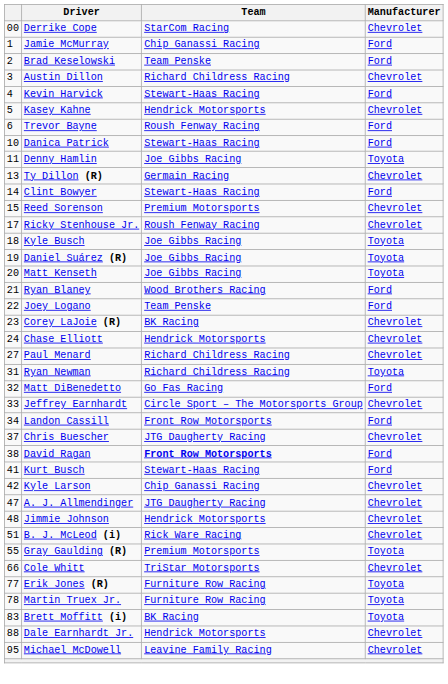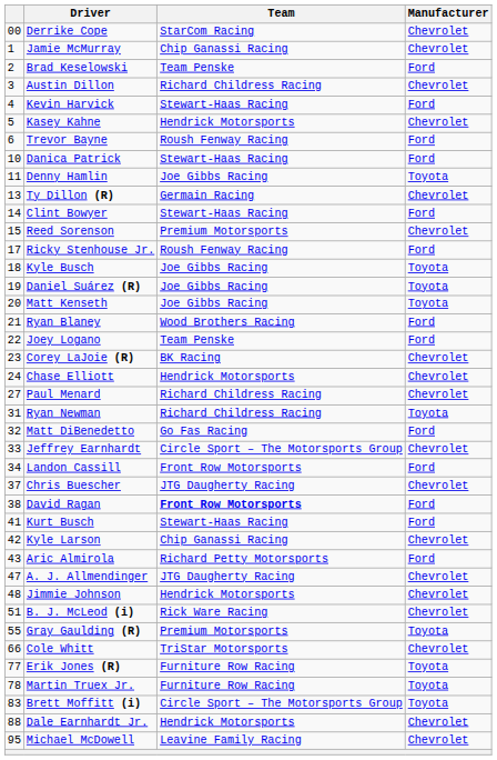 <table class="wikitable" style="font-size:95%">
 <tr>
 <th></th>
 <th>Driver</th>
 <th>Team</th>
 <th>Manufacturer</th>
 </tr>
 <tr>
 <td>00</td>
 <td><a href='#'>Derrike Cope</a></td>
 <td><a href='#'>StarCom Racing</a></td>
 <td><a href='#'>Chevrolet</a></td>
 </tr>
 <tr>
 <td>1</td>
 <td><a href='#'>Jamie McMurray</a></td>
 <td><a href='#'>Chip Ganassi Racing</a></td>
-<td><a href='#'>Ford</a></td>
+<td><a href='#'>Chevrolet</a></td>
 </tr>
 <tr>
 <td>2</td>
 <td><a href='#'>Brad Keselowski</a></td>
 <td><a href='#'>Team Penske</a></td>
 <td><a href='#'>Ford</a></td>
 </tr>
 <tr>
 <td>3</td>
 <td><a href='#'>Austin Dillon</a></td>
 <td><a href='#'>Richard Childress Racing</a></td>
 <td><a href='#'>Chevrolet</a></td>
 </tr>
 <tr>
 <td>4</td>
 <td><a href='#'>Kevin Harvick</a></td>
 <td><a href='#'>Stewart-Haas Racing</a></td>
 <td><a href='#'>Ford</a></td>
 </tr>
 <tr>
 <td>5</td>
 <td><a href='#'>Kasey Kahne</a></td>
 <td><a href='#'>Hendrick Motorsports</a></td>
 <td><a href='#'>Chevrolet</a></td>
 </tr>
 <tr>
 <td>6</td>
 <td><a href='#'>Trevor Bayne</a></td>
 <td><a href='#'>Roush Fenway Racing</a></td>
 <td><a href='#'>Ford</a></td>
 </tr>
 <tr>
 <td>10</td>
 <td><a href='#'>Danica Patrick</a></td>
 <td><a href='#'>Stewart-Haas Racing</a></td>
 <td><a href='#'>Ford</a></td>
 </tr>
 <tr>
 <td>11</td>
 <td><a href='#'>Denny Hamlin</a></td>
 <td><a href='#'>Joe Gibbs Racing</a></td>
 <td><a href='#'>Toyota</a></td>
 </tr>
 <tr>
 <td>13</td>
 <td><a href='#'>Ty Dillon</a> <strong>(R)</strong></td>
 <td><a href='#'>Germain Racing</a></td>
 <td><a href='#'>Chevrolet</a></td>
 </tr>
 <tr>
 <td>14</td>
 <td><a href='#'>Clint Bowyer</a></td>
 <td><a href='#'>Stewart-Haas Racing</a></td>
 <td><a href='#'>Ford</a></td>
 </tr>
 <tr>
 <td>15</td>
 <td><a href='#'>Reed Sorenson</a></td>
 <td><a href='#'>Premium Motorsports</a></td>
 <td><a href='#'>Chevrolet</a></td>
 </tr>
 <tr>
 <td>17</td>
 <td><a href='#'>Ricky Stenhouse Jr.</a></td>
 <td><a href='#'>Roush Fenway Racing</a></td>
-<td><a href='#'>Chevrolet</a></td>
+<td><a href='#'>Ford</a></td>
 </tr>
 <tr>
 <td>18</td>
 <td><a href='#'>Kyle Busch</a></td>
 <td><a href='#'>Joe Gibbs Racing</a></td>
 <td><a href='#'>Toyota</a></td>
 </tr>
 <tr>
 <td>19</td>
 <td><a href='#'>Daniel Suárez</a> <strong>(R)</strong></td>
 <td><a href='#'>Joe Gibbs Racing</a></td>
 <td><a href='#'>Toyota</a></td>
 </tr>
 <tr>
 <td>20</td>
 <td><a href='#'>Matt Kenseth</a></td>
 <td><a href='#'>Joe Gibbs Racing</a></td>
 <td><a href='#'>Toyota</a></td>
 </tr>
 <tr>
 <td>21</td>
 <td><a href='#'>Ryan Blaney</a></td>
 <td><a href='#'>Wood Brothers Racing</a></td>
 <td><a href='#'>Ford</a></td>
 </tr>
 <tr>
 <td>22</td>
 <td><a href='#'>Joey Logano</a></td>
 <td><a href='#'>Team Penske</a></td>
 <td><a href='#'>Ford</a></td>
 </tr>
 <tr>
 <td>23</td>
 <td><a href='#'>Corey LaJoie</a> <strong>(R)</strong></td>
 <td><a href='#'>BK Racing</a></td>
 <td><a href='#'>Chevrolet</a></td>
 </tr>
 <tr>
 <td>24</td>
 <td><a href='#'>Chase Elliott</a></td>
 <td><a href='#'>Hendrick Motorsports</a></td>
 <td><a href='#'>Chevrolet</a></td>
 </tr>
 <tr>
 <td>27</td>
 <td><a href='#'>Paul Menard</a></td>
 <td><a href='#'>Richard Childress Racing</a></td>
 <td><a href='#'>Chevrolet</a></td>
 </tr>
 <tr>
 <td>31</td>
 <td><a href='#'>Ryan Newman</a></td>
 <td><a href='#'>Richard Childress Racing</a></td>
 <td><a href='#'>Toyota</a></td>
 </tr>
 <tr>
 <td>32</td>
 <td><a href='#'>Matt DiBenedetto</a></td>
 <td><a href='#'>Go Fas Racing</a></td>
 <td><a href='#'>Ford</a></td>
 </tr>
 <tr>
 <td>33</td>
 <td><a href='#'>Jeffrey Earnhardt</a></td>
 <td><a href='#'>Circle Sport – The Motorsports Group</a></td>
 <td><a href='#'>Chevrolet</a></td>
 </tr>
 <tr>
 <td>34</td>
 <td><a href='#'>Landon Cassill</a></td>
 <td><a href='#'>Front Row Motorsports</a></td>
 <td><a href='#'>Ford</a></td>
 </tr>
 <tr>
 <td>37</td>
 <td><a href='#'>Chris Buescher</a></td>
 <td><a href='#'>JTG Daugherty Racing</a></td>
 <td><a href='#'>Chevrolet</a></td>
 </tr>
 <tr>
 <td>38</td>
 <td><a href='#'>David Ragan</a></td>
 <td><strong><a href='#'>Front Row Motorsports</a></strong></td>
 <td><a href='#'>Ford</a></td>
 </tr>
 <tr>
 <td>41</td>
 <td><a href='#'>Kurt Busch</a></td>
 <td><a href='#'>Stewart-Haas Racing</a></td>
 <td><a href='#'>Ford</a></td>
 </tr>
 <tr>
 <td>42</td>
 <td><a href='#'>Kyle Larson</a></td>
 <td><a href='#'>Chip Ganassi Racing</a></td>
 <td><a href='#'>Chevrolet</a></td>
 </tr>
 <tr>
+<td>43</td>
+<td><a href='#'>Aric Almirola</a></td>
+<td><a href='#'>Richard Petty Motorsports</a></td>
+<td><a href='#'>Ford</a></td>
+</tr>
+<tr>
 <td>47</td>
 <td><a href='#'>A. J. Allmendinger</a></td>
 <td><a href='#'>JTG Daugherty Racing</a></td>
 <td><a href='#'>Chevrolet</a></td>
 </tr>
 <tr>
 <td>48</td>
 <td><a href='#'>Jimmie Johnson</a></td>
 <td><a href='#'>Hendrick Motorsports</a></td>
 <td><a href='#'>Chevrolet</a></td>
 </tr>
 <tr>
 <td>51</td>
 <td><a href='#'>B. J. McLeod</a> <strong>(i)</strong></td>
 <td><a href='#'>Rick Ware Racing</a></td>
 <td><a href='#'>Chevrolet</a></td>
 </tr>
 <tr>
 <td>55</td>
 <td><a href='#'>Gray Gaulding</a> <strong>(R)</strong></td>
 <td><a href='#'>Premium Motorsports</a></td>
 <td><a href='#'>Toyota</a></td>
 </tr>
 <tr>
 <td>66</td>
 <td><a href='#'>Cole Whitt</a></td>
 <td><a href='#'>TriStar Motorsports</a></td>
 <td><a href='#'>Chevrolet</a></td>
 </tr>
 <tr>
 <td>77</td>
 <td><a href='#'>Erik Jones</a> <strong>(R)</strong></td>
 <td><a href='#'>Furniture Row Racing</a></td>
 <td><a href='#'>Toyota</a></td>
 </tr>
 <tr>
 <td>78</td>
 <td><a href='#'>Martin Truex Jr.</a></td>
 <td><a href='#'>Furniture Row Racing</a></td>
 <td><a href='#'>Toyota</a></td>
 </tr>
 <tr>
 <td>83</td>
 <td><a href='#'>Brett Moffitt</a> <strong>(i)</strong></td>
-<td><a href='#'>BK Racing</a></td>
+<td><a href='#'>Circle Sport – The Motorsports Group</a></td>
 <td><a href='#'>Toyota</a></td>
 </tr>
 <tr>
 <td>88</td>
 <td><a href='#'>Dale Earnhardt Jr.</a></td>
 <td><a href='#'>Hendrick Motorsports</a></td>
 <td><a href='#'>Chevrolet</a></td>
 </tr>
 <tr>
 <td>95</td>
 <td><a href='#'>Michael McDowell</a></td>
 <td><a href='#'>Leavine Family Racing</a></td>
 <td><a href='#'>Chevrolet</a></td>
 </tr>
 <tr>
 <th colspan="4"></th>
 </tr>
 </table>
